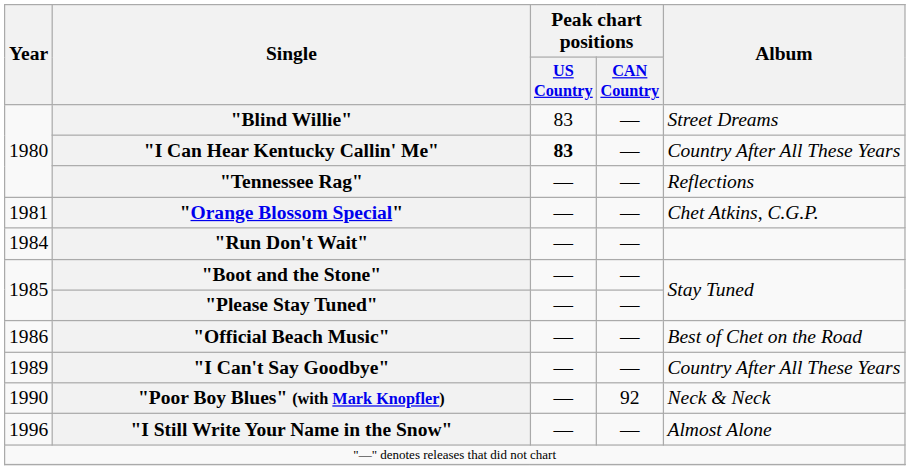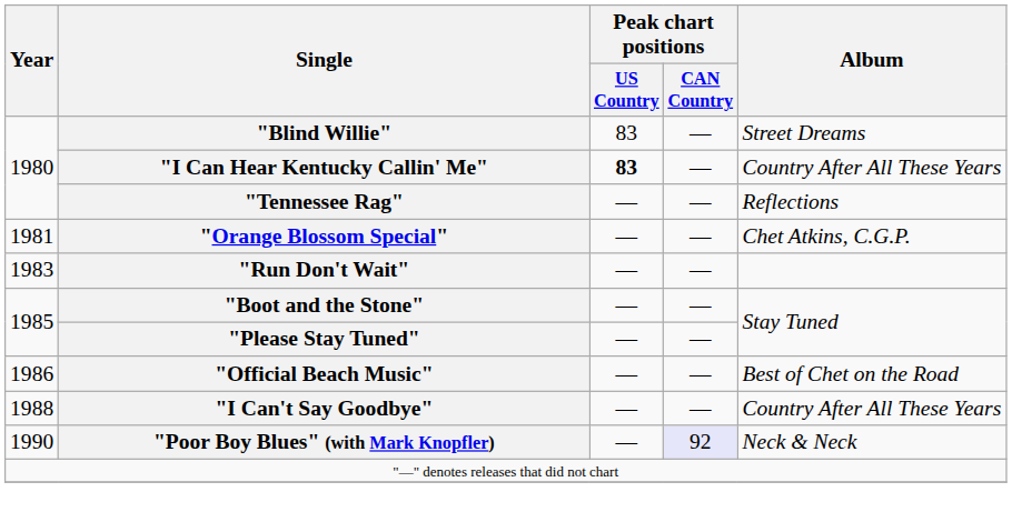 <table class="wikitable plainrowheaders" style="text-align:center;">
 <tr>
 <th rowspan="2">Year</th>
 <th rowspan="2" style="width:24em;">Single</th>
 <th colspan="2">Peak chart<br>positions</th>
 <th rowspan="2">Album</th>
 </tr>
 <tr style="font-size:smaller;">
 <th width="45"><a href='#'>US Country</a></th>
 <th width="45"><a href='#'>CAN Country</a></th>
 </tr>
 <tr>
 <td rowspan="3">1980</td>
 <th scope="row">"Blind Willie"</th>
 <td>83</td>
 <td>—</td>
 <td align="left"><em>Street Dreams</em></td>
 </tr>
 <tr>
 <th scope="row">"I Can Hear Kentucky Callin' Me"</th>
 <td><strong>83</strong></td>
 <td>—</td>
 <td align="left"><em>Country After All These Years</em></td>
 </tr>
 <tr>
 <th scope="row">"Tennessee Rag"</th>
 <td>—</td>
 <td>—</td>
 <td align="left"><em>Reflections</em></td>
 </tr>
 <tr>
 <td>1981</td>
 <th scope="row">"<a href='#'>Orange Blossom Special</a>"</th>
 <td>—</td>
 <td>—</td>
 <td align="left"><em>Chet Atkins, C.G.P.</em></td>
 </tr>
 <tr>
-<td>1984</td>
+<td>1983</td>
 <th scope="row">"Run Don't Wait"</th>
 <td>—</td>
 <td>—</td>
 <td></td>
 </tr>
 <tr>
 <td rowspan="2">1985</td>
 <th scope="row">"Boot and the Stone"</th>
 <td>—</td>
 <td>—</td>
 <td align="left" rowspan="2"><em>Stay Tuned</em></td>
 </tr>
 <tr>
 <th scope="row">"Please Stay Tuned"</th>
 <td>—</td>
 <td>—</td>
 </tr>
 <tr>
 <td>1986</td>
 <th scope="row">"Official Beach Music"</th>
 <td>—</td>
 <td>—</td>
 <td align="left"><em>Best of Chet on the Road</em></td>
 </tr>
 <tr>
-<td>1989</td>
+<td>1988</td>
 <th scope="row">"I Can't Say Goodbye"</th>
 <td>—</td>
 <td>—</td>
 <td align="left"><em>Country After All These Years</em></td>
 </tr>
 <tr>
 <td>1990</td>
 <th scope="row">"Poor Boy Blues" <small>(with <a href='#'>Mark Knopfler</a>)</small></th>
 <td>—</td>
-<td>92</td>
+<td style="background: lavender;">92</td>
 <td align="left"><em>Neck & Neck</em></td>
-</tr>
-<tr>
-<td>1996</td>
-<th scope="row">"I Still Write Your Name in the Snow"</th>
-<td>—</td>
-<td>—</td>
-<td align="left"><em>Almost Alone</em></td>
 </tr>
 <tr>
 <td colspan="5" style="font-size: 8pt">"—" denotes releases that did not chart</td>
 </tr>
 <tr>
 </tr>
 </table>
